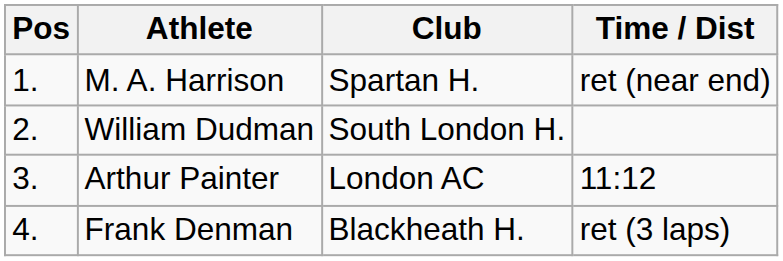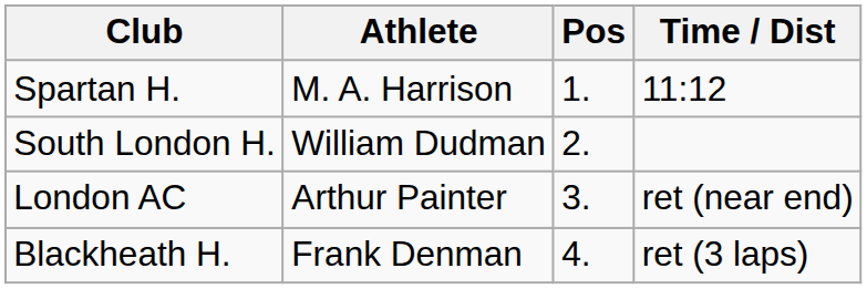 <table class="wikitable">
 <tr>
+<th>Club</th>
+<th>Athlete</th>
 <th>Pos</th>
-<th>Athlete</th>
-<th>Club</th>
 <th>Time / Dist</th>
 </tr>
 <tr>
+<td>Spartan H.</td>
+<td>M. A. Harrison</td>
 <td>1.</td>
-<td>M. A. Harrison</td>
-<td>Spartan H.</td>
+<td>11:12</td>
+</tr>
+<tr>
+<td>South London H.</td>
+<td>William Dudman</td>
+<td>2.</td>
+<td></td>
+</tr>
+<tr>
+<td>London AC</td>
+<td>Arthur Painter</td>
+<td>3.</td>
 <td>ret (near end)</td>
 </tr>
 <tr>
-<td>2.</td>
-<td>William Dudman</td>
-<td>South London H.</td>
-<td></td>
-</tr>
-<tr>
-<td>3.</td>
-<td>Arthur Painter</td>
-<td>London AC</td>
-<td>11:12</td>
-</tr>
-<tr>
+<td>Blackheath H.</td>
+<td>Frank Denman</td>
 <td>4.</td>
-<td>Frank Denman</td>
-<td>Blackheath H.</td>
 <td>ret (3 laps)</td>
 </tr>
 </table>
